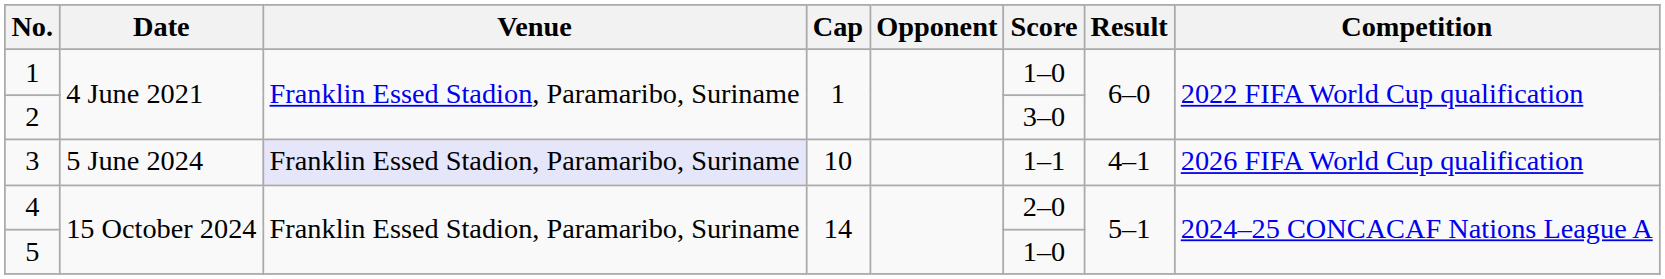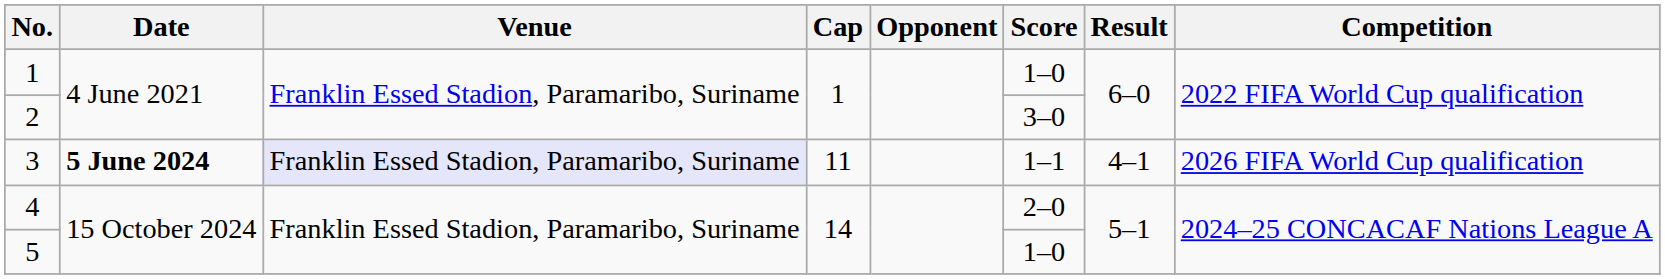 <table class=wikitable>
 <tr>
 <th scope=col>No.</th>
 <th scope=col>Date</th>
 <th scope=col>Venue</th>
 <th scope=col>Cap</th>
 <th scope=col>Opponent</th>
 <th scope=col>Score</th>
 <th scope=col>Result</th>
 <th scope=col>Competition</th>
 </tr>
 <tr>
 <td align=center>1</td>
 <td rowspan=2>4 June 2021</td>
 <td rowspan=2><a href='#'>Franklin Essed Stadion</a>, Paramaribo, Suriname</td>
 <td rowspan=2 align=center>1</td>
 <td rowspan=2></td>
 <td align=center>1–0</td>
 <td rowspan=2 align=center>6–0</td>
 <td rowspan=2><a href='#'>2022 FIFA World Cup qualification</a></td>
 </tr>
 <tr>
 <td align=center>2</td>
 <td align=center>3–0</td>
 </tr>
 <tr>
 <td align=center>3</td>
-<td>5 June 2024</td>
+<td><strong>5 June 2024</strong></td>
 <td style="background: lavender;">Franklin Essed Stadion, Paramaribo, Suriname</td>
-<td align=center>10</td>
+<td align=center>11</td>
 <td></td>
 <td align=center>1–1</td>
 <td align=center>4–1</td>
 <td><a href='#'>2026 FIFA World Cup qualification</a></td>
 </tr>
 <tr>
 <td align=center>4</td>
 <td rowspan=2>15 October 2024</td>
 <td rowspan=2>Franklin Essed Stadion, Paramaribo, Suriname</td>
 <td rowspan=2 align=center>14</td>
 <td rowspan=2></td>
 <td align=center>2–0</td>
 <td rowspan=2 align=center>5–1</td>
 <td rowspan=2><a href='#'>2024–25 CONCACAF Nations League A</a></td>
 </tr>
 <tr>
 <td align=center>5</td>
 <td align=center>1–0</td>
 </tr>
 </table>
